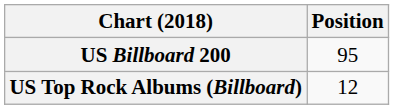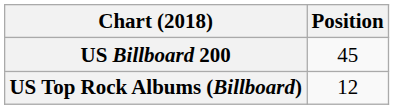 <table class="wikitable sortable plainrowheaders" style="text-align:center">
 <tr>
 <th scope="col">Chart (2018)</th>
 <th scope="col">Position</th>
 </tr>
 <tr>
 <th scope="row">US <em>Billboard</em> 200</th>
-<td>95</td>
+<td>45</td>
 </tr>
 <tr>
 <th scope="row">US Top Rock Albums (<em>Billboard</em>)</th>
 <td>12</td>
 </tr>
 </table>
